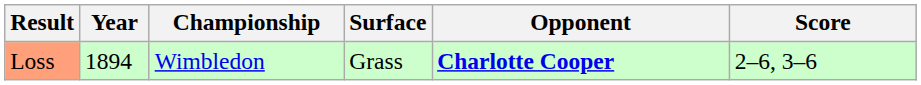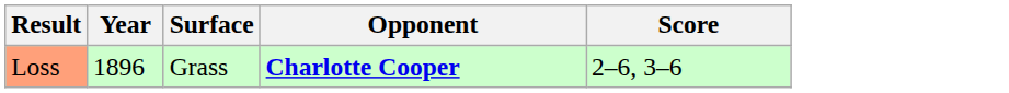 <table class="sortable wikitable">
 <tr>
 <th style="width:40px">Result</th>
 <th style="width:40px">Year</th>
-<th style="width:125px">Championship</th>
 <th style="width:50px" class="unsortable">Surface</th>
 <th style="width:195px">Opponent</th>
 <th style="width:120px" class="unsortable">Score</th>
 </tr>
 <tr style="background:#cfc;">
 <td style="background:#ffa07a;">Loss</td>
-<td>1894</td>
-<td><a href='#'>Wimbledon</a></td>
+<td>1896</td>
 <td>Grass</td>
 <td><strong> <a href='#'>Charlotte Cooper</a></strong></td>
 <td>2–6, 3–6</td>
 </tr>
 </table>
